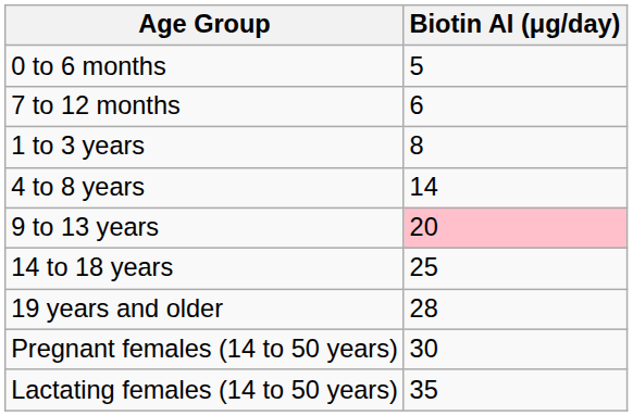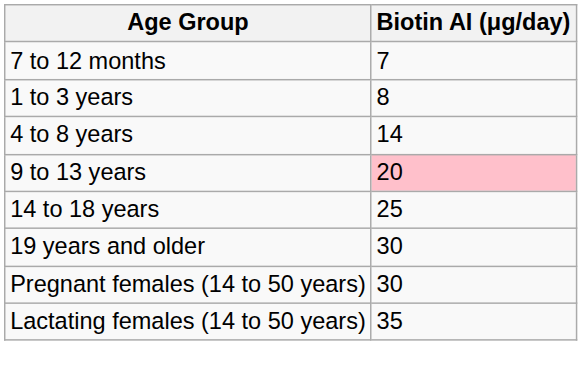 <table class="wikitable">
 <tr>
 <th>Age Group</th>
 <th>Biotin AI (μg/day)</th>
 </tr>
 <tr>
-<td>0 to 6 months</td>
-<td>5</td>
-</tr>
-<tr>
 <td>7 to 12 months</td>
-<td>6</td>
+<td>7</td>
 </tr>
 <tr>
 <td>1 to 3 years</td>
 <td>8</td>
 </tr>
 <tr>
 <td>4 to 8 years</td>
 <td>14</td>
 </tr>
 <tr>
 <td>9 to 13 years</td>
 <td style="background: pink;">20</td>
 </tr>
 <tr>
 <td>14 to 18 years</td>
 <td>25</td>
 </tr>
 <tr>
 <td>19 years and older</td>
-<td>28</td>
+<td>30</td>
 </tr>
 <tr>
 <td>Pregnant females (14 to 50 years)</td>
 <td>30</td>
 </tr>
 <tr>
 <td>Lactating females (14 to 50 years)</td>
 <td>35</td>
 </tr>
 </table>
